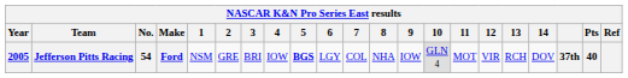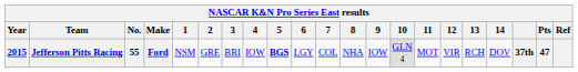 <table class="wikitable" style="text-align:center; font-size:75%">
 <tr>
 <th colspan=21><a href='#'>NASCAR K&N Pro Series East</a> results</th>
 </tr>
 <tr>
 <th>Year</th>
 <th>Team</th>
 <th>No.</th>
 <th>Make</th>
 <th>1</th>
 <th>2</th>
 <th>3</th>
 <th>4</th>
 <th>5</th>
 <th>6</th>
 <th>7</th>
 <th>8</th>
 <th>9</th>
 <th>10</th>
 <th>11</th>
 <th>12</th>
 <th>13</th>
 <th>14</th>
 <th></th>
 <th>Pts</th>
 <th>Ref</th>
 </tr>
 <tr>
-<th><a href='#'>2005</a></th>
+<th><a href='#'>2015</a></th>
 <th><a href='#'>Jefferson Pitts Racing</a></th>
-<th>54</th>
+<th>55</th>
 <th><a href='#'>Ford</a></th>
 <td><a href='#'>NSM</a></td>
 <td><a href='#'>GRE</a></td>
 <td><a href='#'>BRI</a></td>
 <td><a href='#'>IOW</a></td>
 <td><strong><a href='#'>BGS</a></strong></td>
 <td><a href='#'>LGY</a></td>
 <td><a href='#'>COL</a></td>
 <td><a href='#'>NHA</a></td>
 <td><a href='#'>IOW</a></td>
 <td style="background:#DFDFDF;"><a href='#'>GLN</a><br><small>4</small></td>
 <td><a href='#'>MOT</a></td>
 <td><a href='#'>VIR</a></td>
 <td><a href='#'>RCH</a></td>
 <td><a href='#'>DOV</a></td>
 <th>37th</th>
-<th>40</th>
+<th>47</th>
 <th></th>
 </tr>
 </table>
